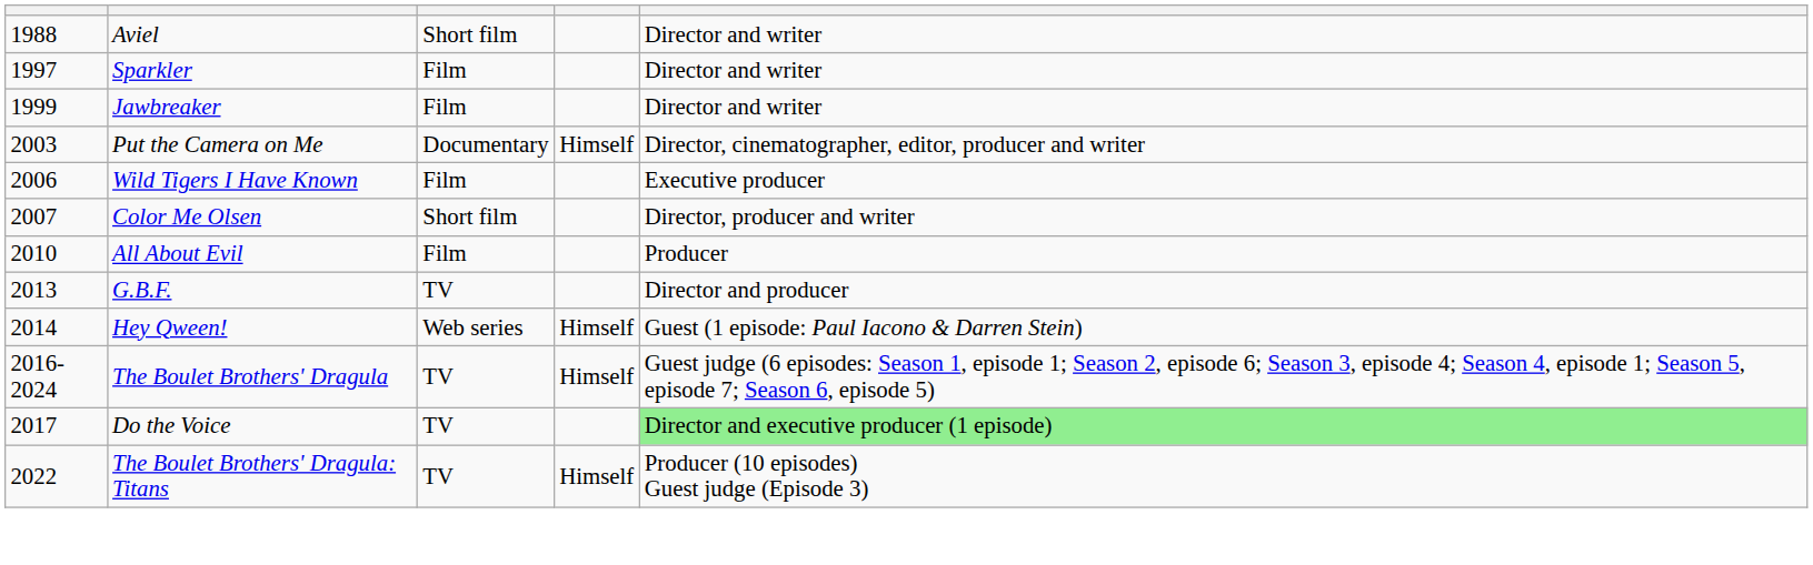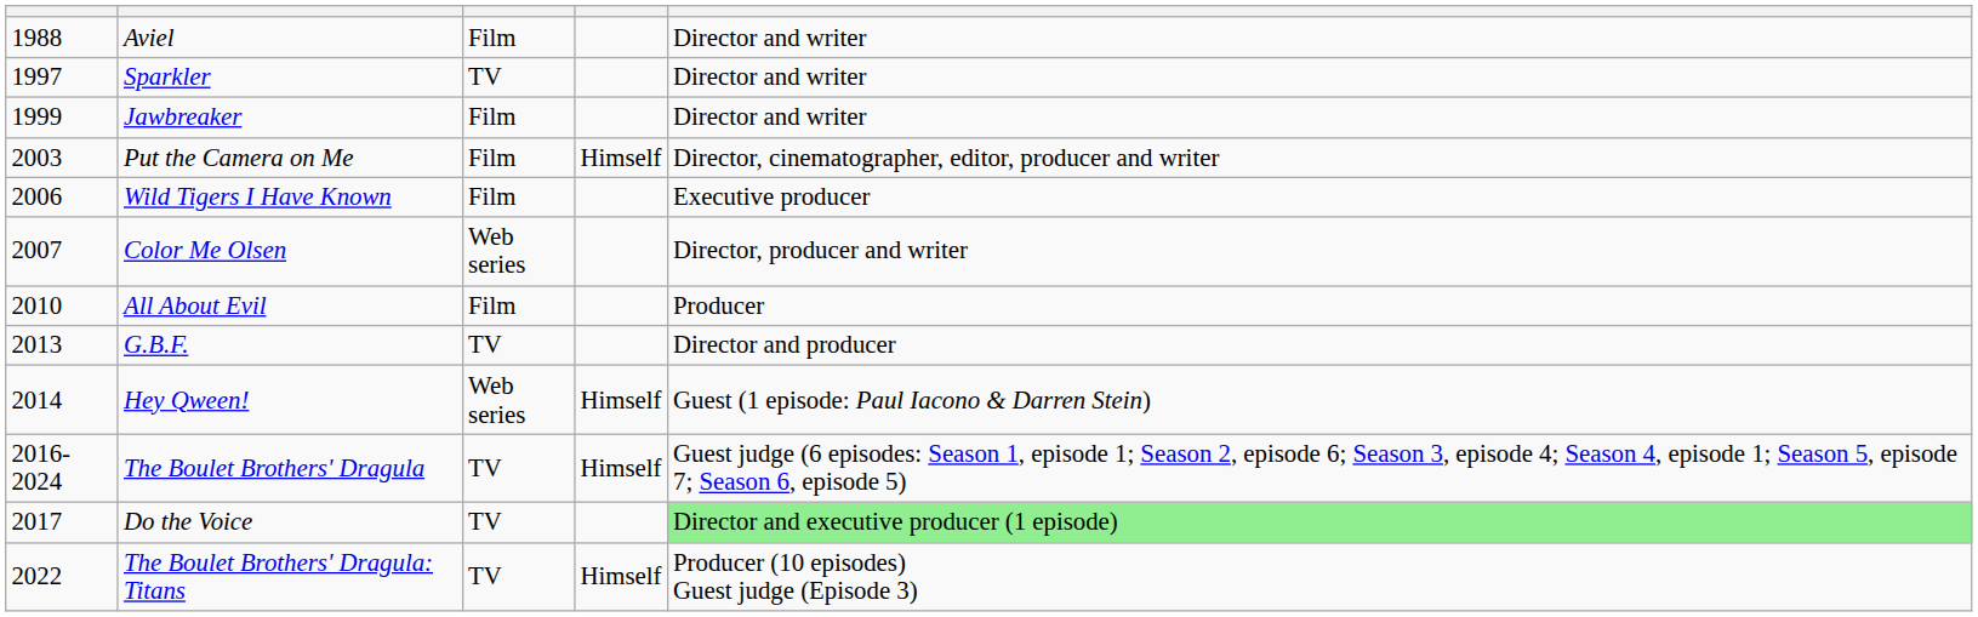 <table class="wikitable sortable plainrowheaders">
 <tr>
 <th></th>
 <th></th>
 <th></th>
 <th></th>
 <th></th>
 </tr>
 <tr>
 <td>1988</td>
 <td><em>Aviel</em></td>
-<td>Short film</td>
+<td>Film</td>
 <td></td>
 <td>Director and writer</td>
 </tr>
 <tr>
 <td>1997</td>
 <td><em><a href='#'>Sparkler</a></em></td>
-<td>Film</td>
+<td>TV</td>
 <td></td>
 <td>Director and writer</td>
 </tr>
 <tr>
 <td>1999</td>
 <td><em><a href='#'>Jawbreaker</a></em></td>
 <td>Film</td>
 <td></td>
 <td>Director and writer</td>
 </tr>
 <tr>
 <td>2003</td>
 <td><em>Put the Camera on Me</em></td>
-<td>Documentary</td>
+<td>Film</td>
 <td>Himself</td>
 <td>Director, cinematographer, editor, producer and writer</td>
 </tr>
 <tr>
 <td>2006</td>
 <td><em><a href='#'>Wild Tigers I Have Known</a></em></td>
 <td>Film</td>
 <td></td>
 <td>Executive producer</td>
 </tr>
 <tr>
 <td>2007</td>
 <td><em><a href='#'>Color Me Olsen</a></em></td>
-<td>Short film</td>
+<td>Web series</td>
 <td></td>
 <td>Director, producer and writer</td>
 </tr>
 <tr>
 <td>2010</td>
 <td><em><a href='#'>All About Evil</a></em></td>
 <td>Film</td>
 <td></td>
 <td>Producer</td>
 </tr>
 <tr>
 <td>2013</td>
 <td><em><a href='#'>G.B.F.</a></em></td>
 <td>TV</td>
 <td></td>
 <td>Director and producer</td>
 </tr>
 <tr>
 <td>2014</td>
 <td><em><a href='#'>Hey Qween!</a></em></td>
 <td>Web series</td>
 <td>Himself</td>
 <td>Guest (1 episode: <em>Paul Iacono & Darren Stein</em>)</td>
 </tr>
 <tr>
 <td>2016-2024</td>
 <td><em><a href='#'>The Boulet Brothers' Dragula</a></em></td>
 <td>TV</td>
 <td>Himself</td>
 <td>Guest judge (6 episodes: <a href='#'>Season 1</a>, episode 1; <a href='#'>Season 2</a>, episode 6; <a href='#'>Season 3</a>, episode 4; <a href='#'>Season 4</a>, episode 1; <a href='#'>Season 5</a>, episode 7; <a href='#'>Season 6</a>, episode 5)</td>
 </tr>
 <tr>
 <td>2017</td>
 <td><em>Do the Voice</em></td>
 <td>TV</td>
 <td></td>
 <td style="background: lightgreen;">Director and executive producer (1 episode)</td>
 </tr>
 <tr>
 <td>2022</td>
 <td><em><a href='#'>The Boulet Brothers' Dragula: Titans</a></em></td>
 <td>TV</td>
 <td>Himself</td>
 <td>Producer (10 episodes)<br>Guest judge (Episode 3)</td>
 </tr>
 </table>
